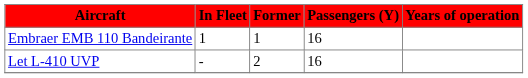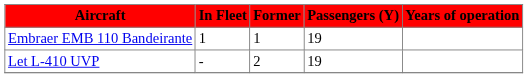 <table class="toccolours" border="1" cellpadding="3" style="margin:1em auto; border-collapse:collapse">
 <tr bgcolor=red>
 <th>Aircraft</th>
 <th>In Fleet</th>
 <th>Former</th>
 <th>Passengers (Y)</th>
 <th>Years of operation</th>
 </tr>
 <tr>
 <td><a href='#'>Embraer EMB 110 Bandeirante</a></td>
 <td>1</td>
 <td>1</td>
-<td>16</td>
+<td>19</td>
 <td></td>
 </tr>
 <tr>
 <td><a href='#'>Let L-410 UVP</a></td>
 <td>-</td>
 <td>2</td>
-<td>16</td>
+<td>19</td>
 <td></td>
 </tr>
 <tr>
 </tr>
 </table>
